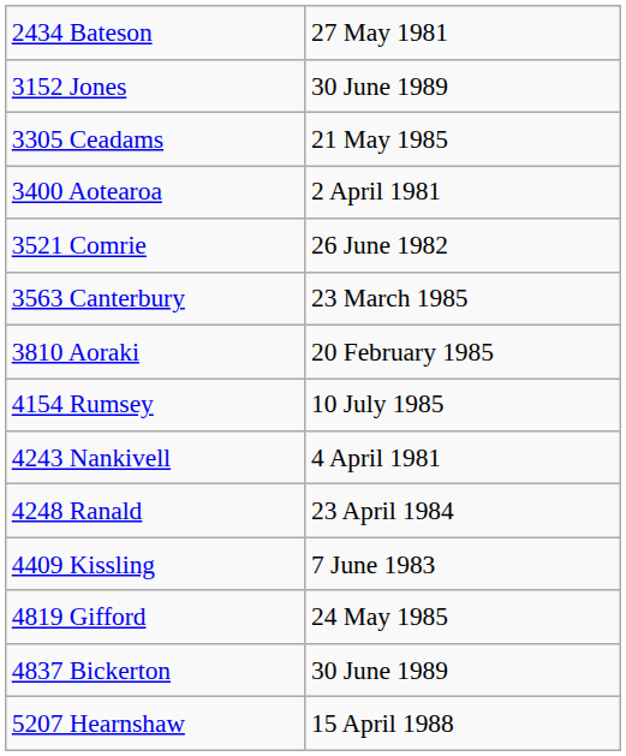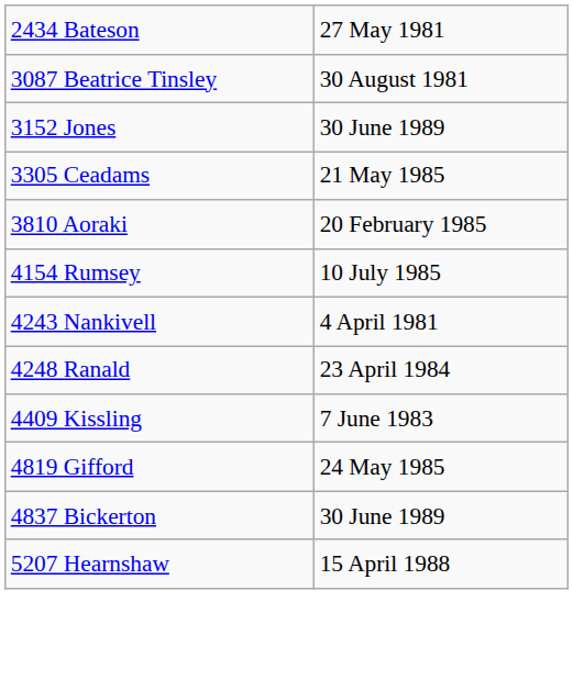 <table class="wikitable" style="font-size: 89%; float: left; width: 24em; margin-right: 1em; line-height: 1.6em !important;">
 <tr>
 <td><a href='#'>2434 Bateson</a> </td>
 <td>27 May 1981</td>
+</tr>
+<tr>
+<td><a href='#'>3087 Beatrice Tinsley</a> </td>
+<td>30 August 1981</td>
 </tr>
 <tr>
 <td><a href='#'>3152 Jones</a> </td>
 <td>30 June 1989</td>
 </tr>
 <tr>
 <td><a href='#'>3305 Ceadams</a> </td>
 <td>21 May 1985</td>
-</tr>
-<tr>
-<td><a href='#'>3400 Aotearoa</a> </td>
-<td>2 April 1981</td>
-</tr>
-<tr>
-<td><a href='#'>3521 Comrie</a> </td>
-<td>26 June 1982</td>
-</tr>
-<tr>
-<td><a href='#'>3563 Canterbury</a> </td>
-<td>23 March 1985</td>
 </tr>
 <tr>
 <td><a href='#'>3810 Aoraki</a> </td>
 <td>20 February 1985</td>
 </tr>
 <tr>
 <td><a href='#'>4154 Rumsey</a> </td>
 <td>10 July 1985</td>
 </tr>
 <tr>
 <td><a href='#'>4243 Nankivell</a> </td>
 <td>4 April 1981</td>
 </tr>
 <tr>
 <td><a href='#'>4248 Ranald</a> </td>
 <td>23 April 1984</td>
 </tr>
 <tr>
 <td><a href='#'>4409 Kissling</a> </td>
 <td>7 June 1983</td>
 </tr>
 <tr>
 <td><a href='#'>4819 Gifford</a> </td>
 <td>24 May 1985</td>
 </tr>
 <tr>
 <td><a href='#'>4837 Bickerton</a> </td>
 <td>30 June 1989</td>
 </tr>
 <tr>
 <td><a href='#'>5207 Hearnshaw</a> </td>
 <td>15 April 1988</td>
 </tr>
 </table>
